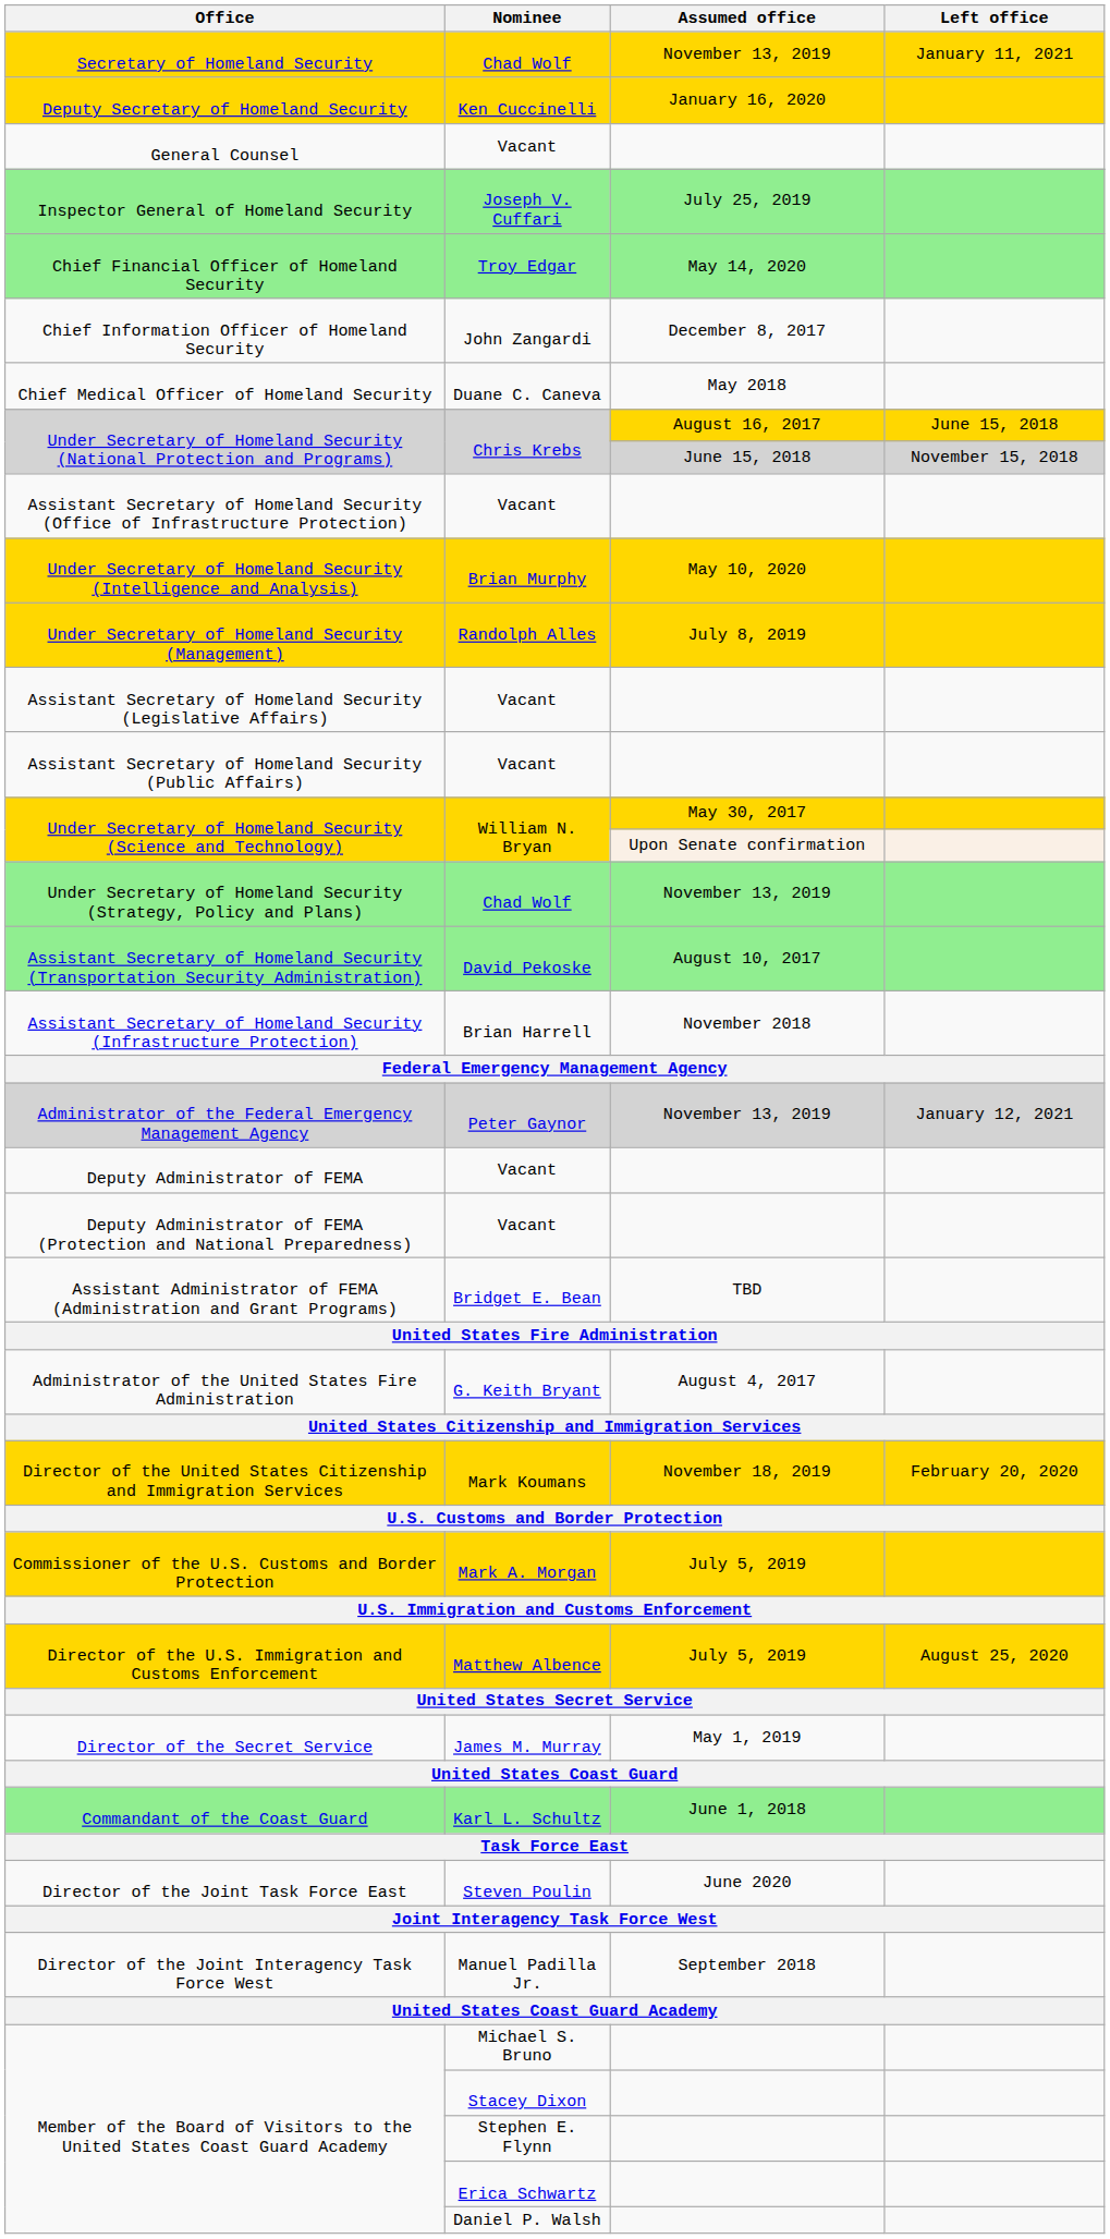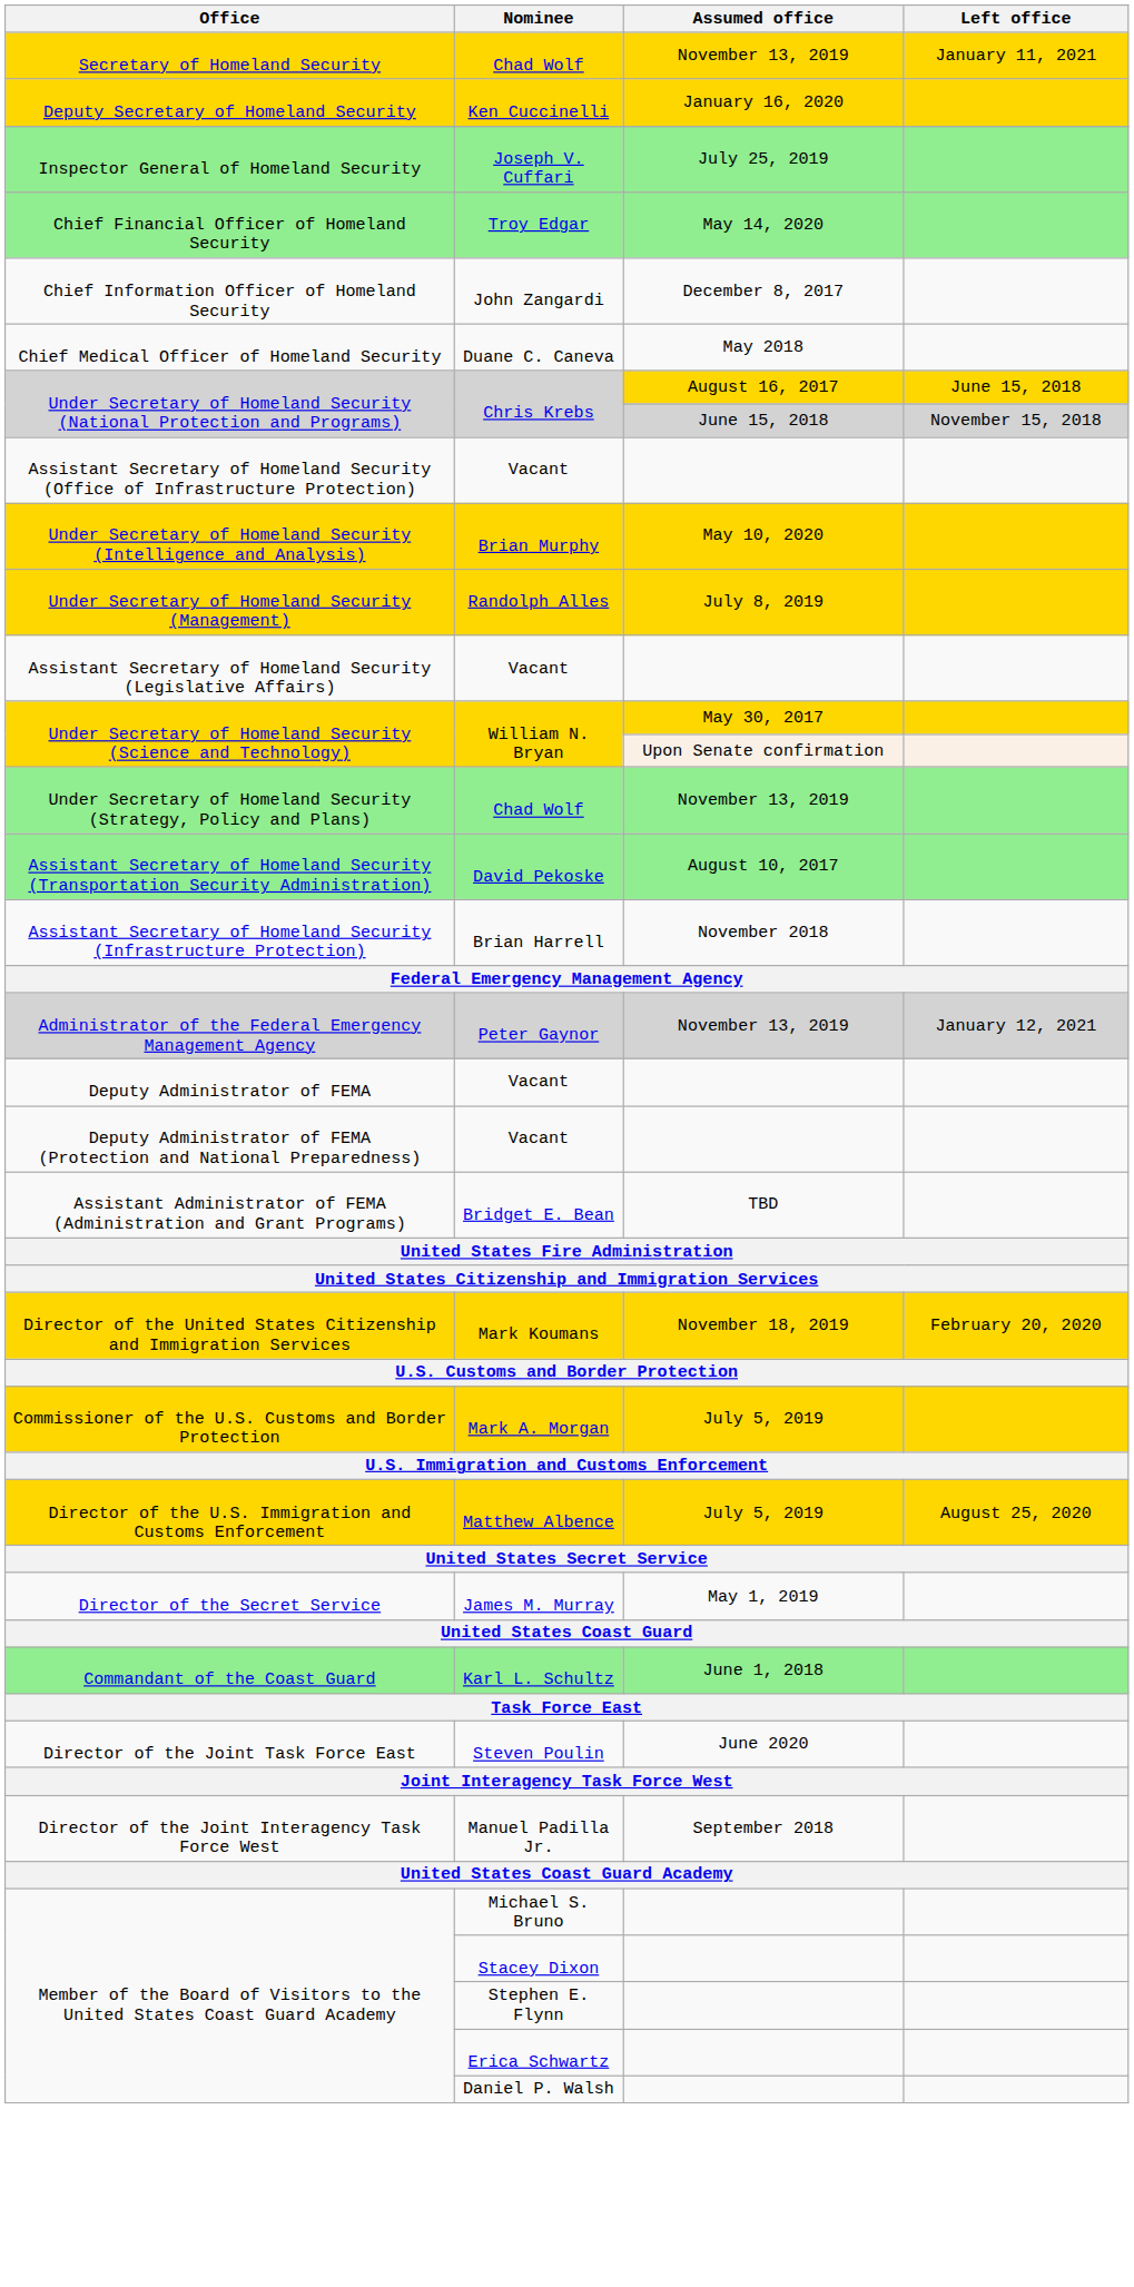 <table class="wikitable sortable" style="text-align:center">
 <tr>
 <th style="width:40%;">Office</th>
 <th style="width:15%;">Nominee</th>
 <th style="width:25%;" data-sort- type="date">Assumed office</th>
 <th style="width:20%;" data-sort- type="date">Left office</th>
 </tr>
 <tr style="background:gold">
 <td><br><a href='#'>Secretary of Homeland Security</a></td>
 <td><br><a href='#'>Chad Wolf</a></td>
 <td>November 13, 2019</td>
 <td>January 11, 2021</td>
 </tr>
 <tr style="background:gold">
 <td><br><a href='#'>Deputy Secretary of Homeland Security</a></td>
 <td><br><a href='#'>Ken Cuccinelli</a></td>
 <td>January 16, 2020<br></td>
-<td></td>
-</tr>
-<tr>
-<td><br>General Counsel</td>
-<td>Vacant</td>
-<td></td>
 <td></td>
 </tr>
 <tr>
 </tr>
 <tr style="background:lightgreen">
 <td><br>Inspector General of Homeland Security</td>
 <td><br><a href='#'>Joseph V. Cuffari</a></td>
 <td>July 25, 2019<br></td>
 <td></td>
 </tr>
 <tr style="background:lightgreen">
 <td><br>Chief Financial Officer of Homeland Security</td>
 <td><a href='#'>Troy Edgar</a></td>
 <td>May 14, 2020<br></td>
 <td></td>
 </tr>
 <tr>
 <td><br>Chief Information Officer of Homeland Security</td>
 <td><br>John Zangardi</td>
 <td>December 8, 2017<br></td>
 <td></td>
 </tr>
 <tr>
 <td><br>Chief Medical Officer of Homeland Security</td>
 <td><br>Duane C. Caneva</td>
 <td>May 2018<br></td>
 <td></td>
 </tr>
 <tr style="background:lightgray;">
 <td rowspan="2"><br><a href='#'>Under Secretary of Homeland Security<br>(National Protection and Programs)</a></td>
 <td rowspan="2"><br><a href='#'>Chris Krebs</a></td>
 <td style="background:gold">August 16, 2017</td>
 <td style="background:gold">June 15, 2018</td>
 </tr>
 <tr>
 <td style="background:lightgray">June 15, 2018<br></td>
 <td style="background:lightgray">November 15, 2018</td>
 </tr>
 <tr>
 <td><br>Assistant Secretary of Homeland Security<br>(Office of Infrastructure Protection)</td>
 <td>Vacant</td>
 <td></td>
 </tr>
 <tr style="background:gold">
 <td><br><a href='#'>Under Secretary of Homeland Security<br>(Intelligence and Analysis)</a></td>
 <td><br><a href='#'>Brian Murphy</a></td>
 <td>May 10, 2020</td>
 <td></td>
 </tr>
 <tr style="background:gold">
 <td><br><a href='#'>Under Secretary of Homeland Security<br>(Management)</a></td>
 <td> <a href='#'>Randolph Alles</a></td>
 <td>July 8, 2019</td>
 <td></td>
 </tr>
 <tr>
 <td><br>Assistant Secretary of Homeland Security (Legislative Affairs)</td>
 <td>Vacant</td>
 <td></td>
 <td></td>
 </tr>
-<tr>
-<td><br>Assistant Secretary of Homeland Security<br>(Public Affairs)</td>
-<td>Vacant</td>
-<td></td>
-<td></td>
-</tr>
 <tr style="background:gold;">
 <td rowspan="2"><br><a href='#'>Under Secretary of Homeland Security<br>(Science and Technology)</a></td>
 <td rowspan="2"><br>William N. Bryan</td>
 <td style="background:gold;">May 30, 2017</td>
 <td style="background:gold;"></td>
 </tr>
 <tr style="background:linen;">
 <td>Upon Senate confirmation</td>
 <td></td>
 </tr>
 <tr style="background:lightgreen">
 <td><br>Under Secretary of Homeland Security<br>(Strategy, Policy and Plans)</td>
 <td><br><a href='#'>Chad Wolf</a></td>
 <td>November 13, 2019<br></td>
 <td></td>
 </tr>
 <tr style="background:lightgreen;">
 <td><br><a href='#'>Assistant Secretary of Homeland Security<br>(Transportation Security Administration)</a></td>
 <td><br><a href='#'>David Pekoske</a></td>
 <td>August 10, 2017<br></td>
 <td></td>
 </tr>
 <tr>
 <td><br><a href='#'>Assistant Secretary of Homeland Security<br>(Infrastructure Protection)</a></td>
 <td><br>Brian Harrell</td>
 <td>November 2018</td>
 <td></td>
 </tr>
 <tr>
 <th colspan="4"><a href='#'>Federal Emergency Management Agency</a></th>
 </tr>
 <tr style="background:lightgray;">
 <td><br><a href='#'>Administrator of the Federal Emergency Management Agency</a></td>
 <td><br><a href='#'>Peter Gaynor</a></td>
 <td>November 13, 2019</td>
 <td>January 12, 2021</td>
 </tr>
 <tr>
 <td><br>Deputy Administrator of FEMA<br></td>
 <td>Vacant</td>
 <td></td>
 <td></td>
 </tr>
 <tr>
 <td><br>Deputy Administrator of FEMA<br>(Protection and National Preparedness)</td>
 <td>Vacant</td>
 <td></td>
 <td></td>
 </tr>
 <tr>
 <td><br>Assistant Administrator of FEMA<br>(Administration and Grant Programs)</td>
 <td><br><a href='#'>Bridget E. Bean</a></td>
 <td>TBD<br></td>
 <td></td>
 </tr>
 <tr>
 <th colspan="4"><a href='#'>United States Fire Administration</a></th>
-</tr>
-<tr>
-<td><br>Administrator of the United States Fire Administration</td>
-<td><br><a href='#'>G. Keith Bryant</a></td>
-<td>August 4, 2017<br></td>
-<td></td>
 </tr>
 <tr>
 <th colspan="4"><a href='#'>United States Citizenship and Immigration Services</a></th>
 </tr>
 <tr style="background:gold;">
 <td><br>Director of the United States Citizenship and Immigration Services</td>
 <td><br>Mark Koumans</td>
 <td>November 18, 2019</td>
 <td>February 20, 2020</td>
 </tr>
 <tr>
 <th colspan="4"><a href='#'>U.S. Customs and Border Protection</a></th>
 </tr>
 <tr style="background:gold;">
 <td><br>Commissioner of the U.S. Customs and Border Protection</td>
 <td><br><a href='#'>Mark A. Morgan</a></td>
 <td>July 5, 2019</td>
 <td></td>
 </tr>
 <tr>
 <th colspan="4"><a href='#'>U.S. Immigration and Customs Enforcement</a></th>
 </tr>
 <tr style="background:gold;">
 <td><br>Director of the U.S. Immigration and Customs Enforcement</td>
 <td><br><a href='#'>Matthew Albence</a></td>
 <td>July 5, 2019</td>
 <td>August 25, 2020</td>
 </tr>
 <tr>
 <th colspan="4"><a href='#'>United States Secret Service</a></th>
 </tr>
 <tr>
 <td><br><a href='#'>Director of the Secret Service</a></td>
 <td><br><a href='#'>James M. Murray</a></td>
 <td>May 1, 2019<br></td>
 <td></td>
 </tr>
 <tr>
 <th colspan="4"><a href='#'>United States Coast Guard</a></th>
 </tr>
 <tr style="background:lightgreen">
 <td><br><a href='#'>Commandant of the Coast Guard</a></td>
 <td><br><a href='#'>Karl L. Schultz</a></td>
 <td>June 1, 2018<br></td>
 <td></td>
 </tr>
 <tr>
 <th colspan="4"><a href='#'>Task Force East</a></th>
 </tr>
 <tr>
 <td><br>Director of the Joint Task Force East</td>
 <td><br><a href='#'>Steven Poulin</a></td>
 <td>June 2020</td>
 <td></td>
 </tr>
 <tr>
 <th colspan="4"><a href='#'>Joint Interagency Task Force West</a></th>
 </tr>
 <tr>
 <td><br>Director of the Joint Interagency Task Force West</td>
 <td><br>Manuel Padilla Jr.</td>
 <td>September 2018</td>
 <td></td>
 </tr>
 <tr>
 <th colspan="4"><a href='#'>United States Coast Guard Academy</a></th>
 </tr>
 <tr>
 <td rowspan="5"><br>Member of the Board of Visitors to the United States Coast Guard Academy</td>
 <td>Michael S. Bruno</td>
 <td></td>
 <td></td>
 </tr>
 <tr>
 <td><br><a href='#'>Stacey Dixon</a></td>
 <td></td>
 <td></td>
 </tr>
 <tr>
 <td>Stephen E. Flynn</td>
 <td></td>
 <td></td>
 </tr>
 <tr>
 <td><br><a href='#'>Erica Schwartz</a></td>
 <td></td>
 <td></td>
 </tr>
 <tr>
 <td>Daniel P. Walsh</td>
 <td></td>
 <td></td>
 </tr>
 </table>
